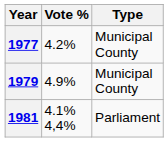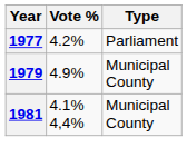 <table class="wikitable" style="float:right; margin:0 15px;">
 <tr>
 <th>Year</th>
 <th style="line-height:100%">Vote %</th>
 <th>Type</th>
 </tr>
 <tr>
 <th><a href='#'>1977</a></th>
 <td>4.2%</td>
-<td>Municipal<br>County</td>
+<td>Parliament</td>
 </tr>
 <tr>
 <th><a href='#'>1979</a></th>
 <td>4.9%</td>
 <td>Municipal<br>County</td>
 </tr>
 <tr>
 <th><a href='#'>1981</a></th>
 <td>4.1%<br>4,4%</td>
-<td>Parliament</td>
+<td>Municipal<br>County</td>
 </tr>
 </table>
